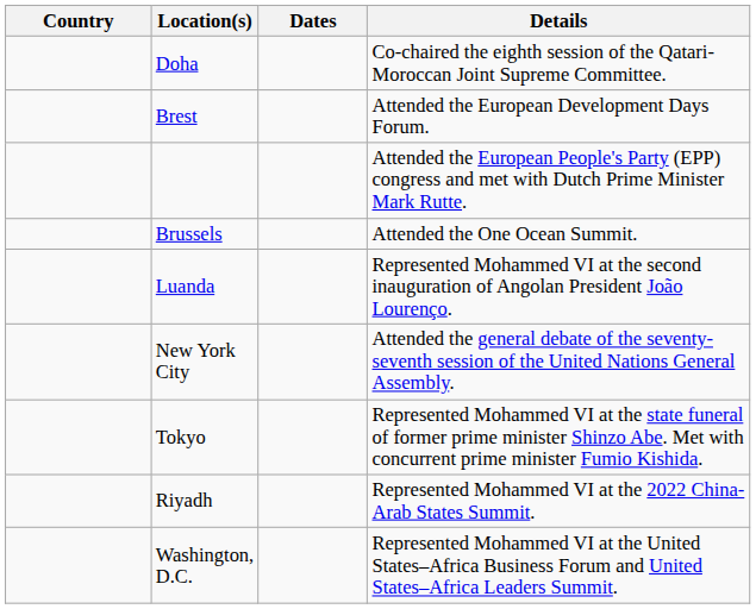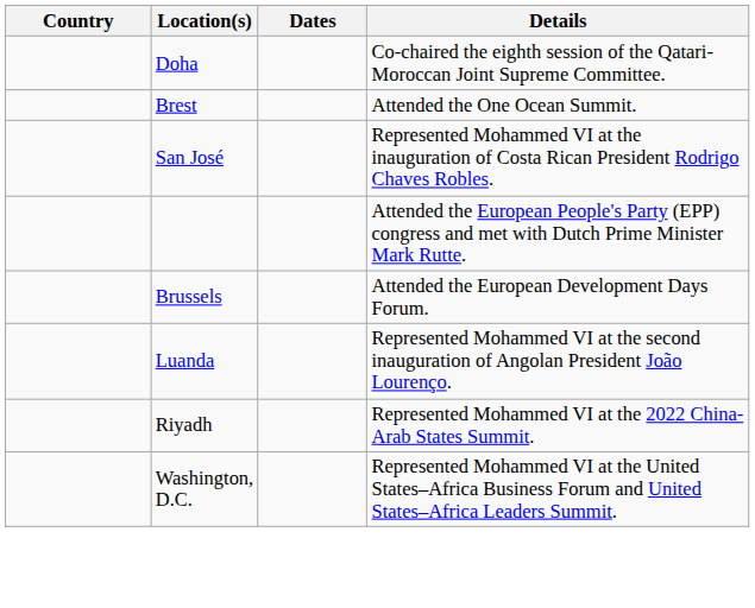 <table class="wikitable sortable" border="1">
 <tr>
 <th style="width: 20%;">Country</th>
 <th style="width: 12%;">Location(s)</th>
 <th style="width: 15%;">Dates</th>
 <th style="width: 53%;" class="unsortable">Details</th>
 </tr>
 <tr>
 <td></td>
 <td><a href='#'>Doha</a></td>
 <td></td>
 <td>Co-chaired the eighth session of the Qatari-Moroccan Joint Supreme Committee.</td>
 </tr>
 <tr>
 <td></td>
 <td><a href='#'>Brest</a></td>
 <td></td>
-<td>Attended the European Development Days Forum.</td>
+<td>Attended the One Ocean Summit.</td>
+</tr>
+<tr>
+<td></td>
+<td><a href='#'>San José</a></td>
+<td></td>
+<td>Represented Mohammed VI at the inauguration of Costa Rican President <a href='#'>Rodrigo Chaves Robles</a>.</td>
 </tr>
 <tr>
 <td></td>
 <td></td>
 <td></td>
 <td>Attended the <a href='#'>European People's Party</a> (EPP) congress and met with Dutch Prime Minister <a href='#'>Mark Rutte</a>.</td>
 </tr>
 <tr>
 <td></td>
 <td><a href='#'>Brussels</a></td>
 <td></td>
-<td>Attended the One Ocean Summit.</td>
+<td>Attended the European Development Days Forum.</td>
 </tr>
 <tr>
 <td></td>
 <td><a href='#'>Luanda</a></td>
 <td></td>
 <td>Represented Mohammed VI at the second inauguration of Angolan President <a href='#'>João Lourenço</a>.</td>
-</tr>
-<tr>
-<td></td>
-<td>New York City</td>
-<td></td>
-<td>Attended the <a href='#'>general debate of the seventy-seventh session of the United Nations General Assembly</a>.</td>
-</tr>
-<tr>
-<td></td>
-<td>Tokyo</td>
-<td></td>
-<td>Represented Mohammed VI at the <a href='#'>state funeral</a> of former prime minister <a href='#'>Shinzo Abe</a>. Met with concurrent prime minister <a href='#'>Fumio Kishida</a>.</td>
 </tr>
 <tr>
 <td></td>
 <td>Riyadh</td>
 <td></td>
 <td>Represented Mohammed VI at the <a href='#'>2022 China-Arab States Summit</a>.</td>
 </tr>
 <tr>
 <td></td>
 <td>Washington, D.C.</td>
 <td></td>
 <td>Represented Mohammed VI at the United States–Africa Business Forum and <a href='#'>United States–Africa Leaders Summit</a>.</td>
 </tr>
 </table>
